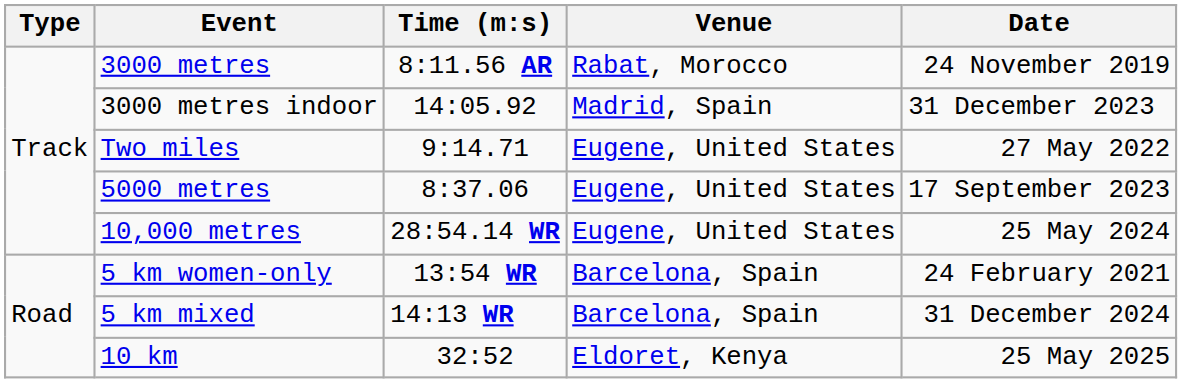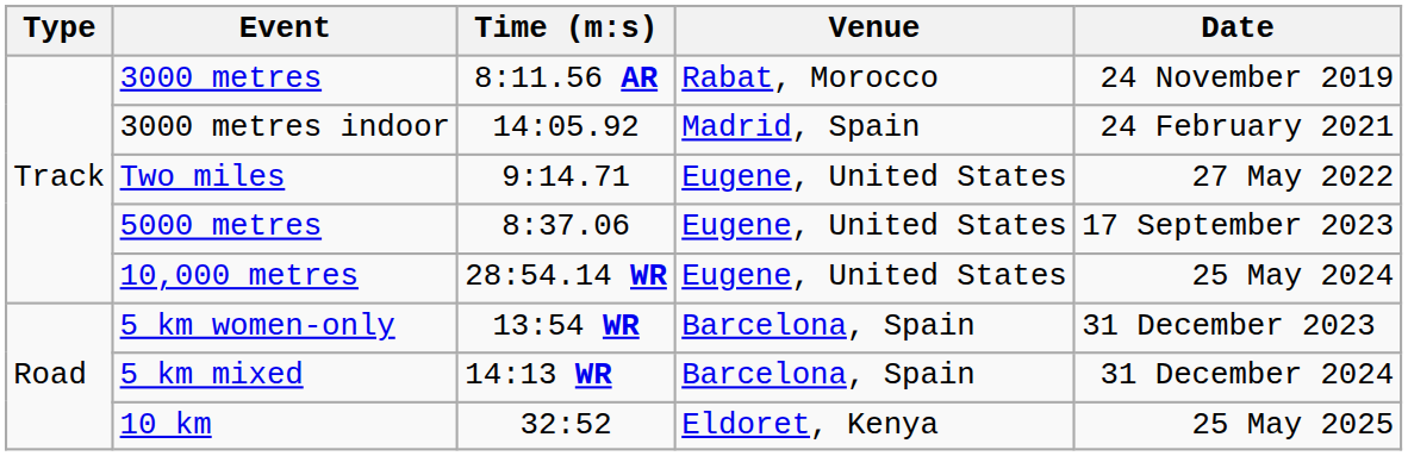 <table class="wikitable" style="font-size:95%;">
 <tr>
 <th>Type</th>
 <th>Event</th>
 <th>Time (m:s)</th>
 <th>Venue</th>
 <th>Date</th>
 </tr>
 <tr>
 <td rowspan="5">Track</td>
 <td><a href='#'>3000 metres</a></td>
 <td align=center>8:11.56 <strong><a href='#'>AR</a></strong></td>
 <td><a href='#'>Rabat</a>, Morocco</td>
 <td align=right>24 November 2019</td>
 </tr>
 <tr>
 <td>3000 metres indoor</td>
 <td align=center>14:05.92</td>
 <td><a href='#'>Madrid</a>, Spain</td>
-<td>31 December 2023</td>
+<td align=right>24 February 2021</td>
 </tr>
 <tr>
 <td><a href='#'>Two miles</a></td>
 <td align=center>9:14.71</td>
 <td><a href='#'>Eugene</a>, United States</td>
 <td align=right>27 May 2022</td>
 </tr>
 <tr>
 <td><a href='#'>5000 metres</a></td>
 <td align=center>8:37.06</td>
 <td><a href='#'>Eugene</a>, United States</td>
 <td align="right">17 September 2023</td>
 </tr>
 <tr>
 <td><a href='#'>10,000 metres</a></td>
 <td align=center>28:54.14 <strong><a href='#'>WR</a></strong></td>
 <td><a href='#'>Eugene</a>, United States</td>
 <td align="right">25 May 2024</td>
 </tr>
 <tr>
 <td rowspan="3">Road</td>
 <td><a href='#'>5 km women-only</a></td>
 <td align="center">13:54  <strong><a href='#'>WR</a></strong></td>
 <td><a href='#'>Barcelona</a>, Spain</td>
-<td align=right>24 February 2021</td>
+<td>31 December 2023</td>
 </tr>
 <tr>
 <td><a href='#'>5 km mixed</a></td>
 <td>14:13  <strong><a href='#'>WR</a></strong></td>
 <td><a href='#'>Barcelona</a>, Spain</td>
 <td align="right">31 December 2024</td>
 </tr>
 <tr>
 <td><a href='#'>10 km</a></td>
 <td align=center>32:52</td>
 <td><a href='#'>Eldoret</a>, Kenya</td>
 <td align="right">25 May 2025</td>
 </tr>
 </table>
